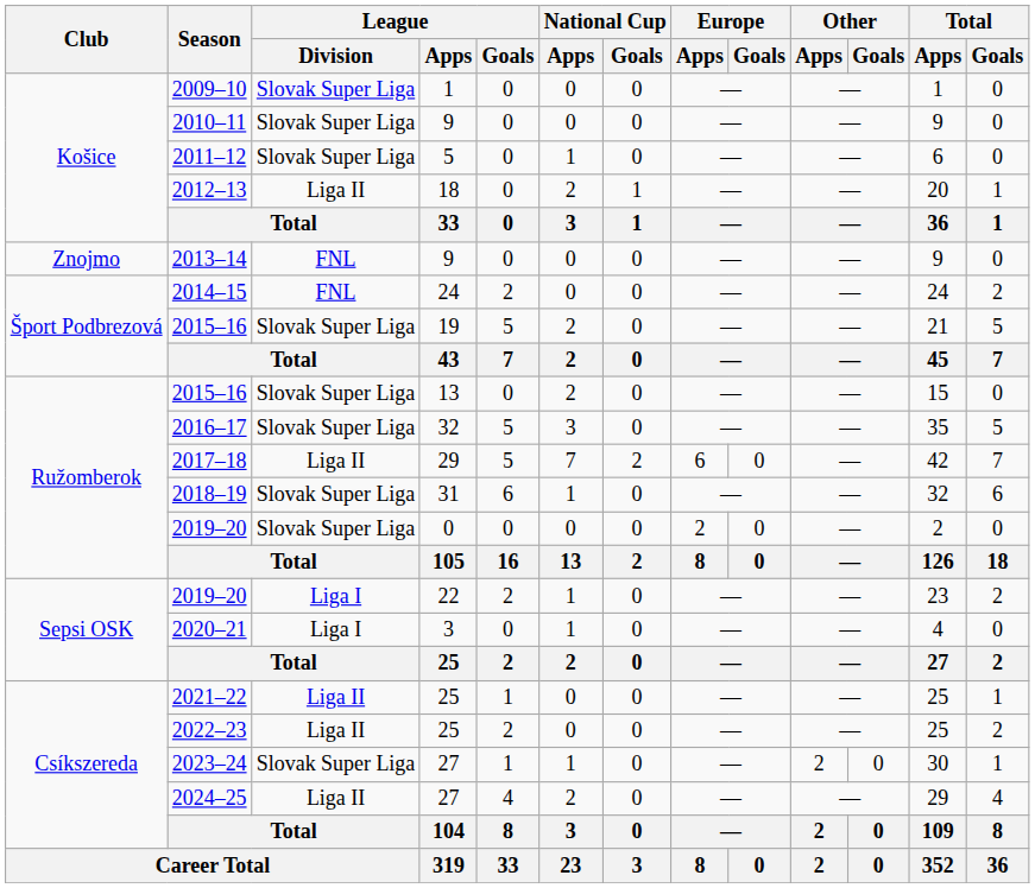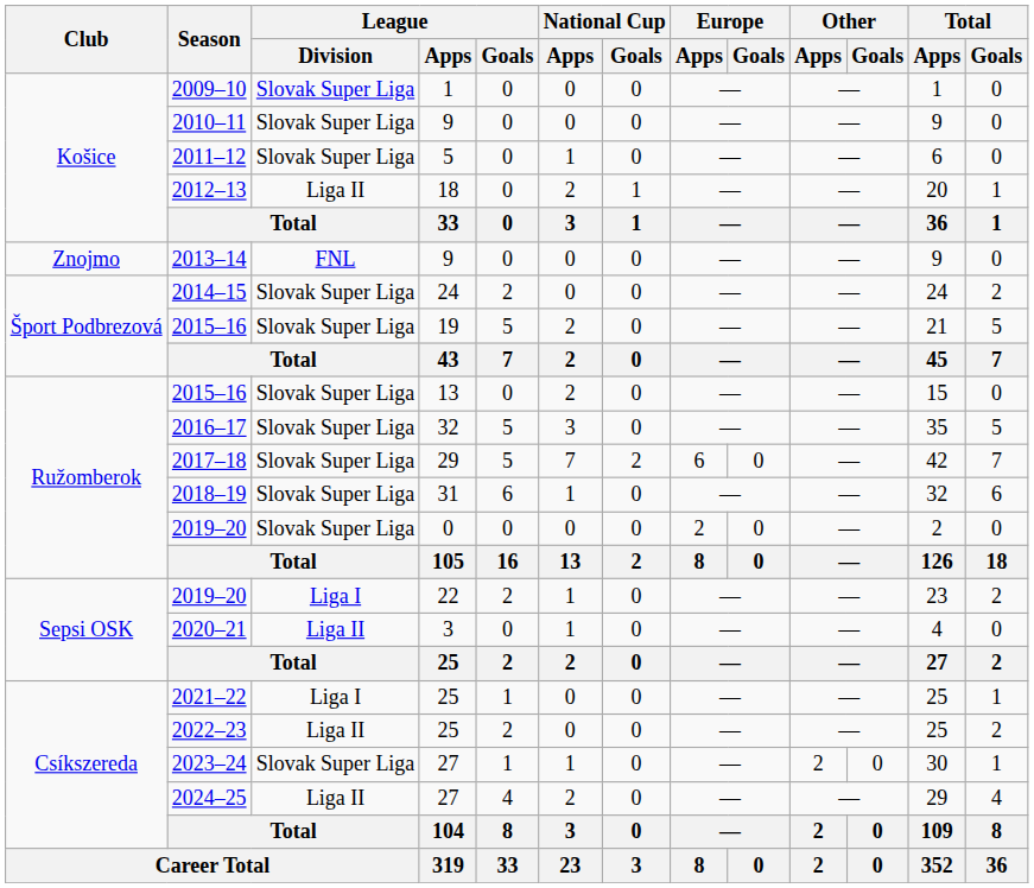 <table class=wikitable style=text-align:center>
 <tr>
 <th rowspan=2>Club</th>
 <th rowspan=2>Season</th>
 <th colspan=3>League</th>
 <th colspan=2>National Cup</th>
 <th colspan=2>Europe</th>
 <th colspan=2>Other</th>
 <th colspan=2>Total</th>
 </tr>
 <tr>
 <th>Division</th>
 <th>Apps</th>
 <th>Goals</th>
 <th>Apps</th>
 <th>Goals</th>
 <th>Apps</th>
 <th>Goals</th>
 <th>Apps</th>
 <th>Goals</th>
 <th>Apps</th>
 <th>Goals</th>
 </tr>
 <tr>
 <td rowspan="5"><a href='#'>Košice</a></td>
 <td><a href='#'>2009–10</a></td>
 <td><a href='#'>Slovak Super Liga</a></td>
 <td>1</td>
 <td>0</td>
 <td>0</td>
 <td>0</td>
 <td colspan="2">—</td>
 <td colspan="2">—</td>
 <td>1</td>
 <td>0</td>
 </tr>
 <tr>
 <td><a href='#'>2010–11</a></td>
 <td>Slovak Super Liga</td>
 <td>9</td>
 <td>0</td>
 <td>0</td>
 <td>0</td>
 <td colspan="2">—</td>
 <td colspan="2">—</td>
 <td>9</td>
 <td>0</td>
 </tr>
 <tr>
 <td><a href='#'>2011–12</a></td>
 <td>Slovak Super Liga</td>
 <td>5</td>
 <td>0</td>
 <td>1</td>
 <td>0</td>
 <td colspan="2">—</td>
 <td colspan="2">—</td>
 <td>6</td>
 <td>0</td>
 </tr>
 <tr>
 <td><a href='#'>2012–13</a></td>
 <td>Liga II</td>
 <td>18</td>
 <td>0</td>
 <td>2</td>
 <td>1</td>
 <td colspan="2">—</td>
 <td colspan="2">—</td>
 <td>20</td>
 <td>1</td>
 </tr>
 <tr>
 <th colspan="2">Total</th>
 <th>33</th>
 <th>0</th>
 <th>3</th>
 <th>1</th>
 <th colspan="2">—</th>
 <th colspan="2">—</th>
 <th>36</th>
 <th>1</th>
 </tr>
 <tr>
 <td><a href='#'>Znojmo</a></td>
 <td><a href='#'>2013–14</a></td>
 <td><a href='#'>FNL</a></td>
 <td>9</td>
 <td>0</td>
 <td>0</td>
 <td>0</td>
 <td colspan="2">—</td>
 <td colspan="2">—</td>
 <td>9</td>
 <td>0</td>
 </tr>
 <tr>
 <td rowspan="3"><a href='#'>Šport Podbrezová</a></td>
 <td><a href='#'>2014–15</a></td>
-<td><a href='#'>FNL</a></td>
+<td>Slovak Super Liga</td>
 <td>24</td>
 <td>2</td>
 <td>0</td>
 <td>0</td>
 <td colspan="2">—</td>
 <td colspan="2">—</td>
 <td>24</td>
 <td>2</td>
 </tr>
 <tr>
 <td><a href='#'>2015–16</a></td>
 <td>Slovak Super Liga</td>
 <td>19</td>
 <td>5</td>
 <td>2</td>
 <td>0</td>
 <td colspan="2">—</td>
 <td colspan="2">—</td>
 <td>21</td>
 <td>5</td>
 </tr>
 <tr>
 <th colspan="2">Total</th>
 <th>43</th>
 <th>7</th>
 <th>2</th>
 <th>0</th>
 <th colspan="2">—</th>
 <th colspan="2">—</th>
 <th>45</th>
 <th>7</th>
 </tr>
 <tr>
 <td rowspan="6"><a href='#'>Ružomberok</a></td>
 <td><a href='#'>2015–16</a></td>
 <td>Slovak Super Liga</td>
 <td>13</td>
 <td>0</td>
 <td>2</td>
 <td>0</td>
 <td colspan="2">—</td>
 <td colspan="2">—</td>
 <td>15</td>
 <td>0</td>
 </tr>
 <tr>
 <td><a href='#'>2016–17</a></td>
 <td>Slovak Super Liga</td>
 <td>32</td>
 <td>5</td>
 <td>3</td>
 <td>0</td>
 <td colspan="2">—</td>
 <td colspan="2">—</td>
 <td>35</td>
 <td>5</td>
 </tr>
 <tr>
 <td><a href='#'>2017–18</a></td>
-<td>Liga II</td>
+<td>Slovak Super Liga</td>
 <td>29</td>
 <td>5</td>
 <td>7</td>
 <td>2</td>
 <td>6</td>
 <td>0</td>
 <td colspan="2">—</td>
 <td>42</td>
 <td>7</td>
 </tr>
 <tr>
 <td><a href='#'>2018–19</a></td>
 <td>Slovak Super Liga</td>
 <td>31</td>
 <td>6</td>
 <td>1</td>
 <td>0</td>
 <td colspan="2">—</td>
 <td colspan="2">—</td>
 <td>32</td>
 <td>6</td>
 </tr>
 <tr>
 <td><a href='#'>2019–20</a></td>
 <td>Slovak Super Liga</td>
 <td>0</td>
 <td>0</td>
 <td>0</td>
 <td>0</td>
 <td>2</td>
 <td>0</td>
 <td colspan="2">—</td>
 <td>2</td>
 <td>0</td>
 </tr>
 <tr>
 <th colspan="2">Total</th>
 <th>105</th>
 <th>16</th>
 <th>13</th>
 <th>2</th>
 <th>8</th>
 <th>0</th>
 <th colspan="2">—</th>
 <th>126</th>
 <th>18</th>
 </tr>
 <tr>
 <td rowspan="3"><a href='#'>Sepsi OSK</a></td>
 <td><a href='#'>2019–20</a></td>
 <td><a href='#'>Liga I</a></td>
 <td>22</td>
 <td>2</td>
 <td>1</td>
 <td>0</td>
 <td colspan="2">—</td>
 <td colspan="2">—</td>
 <td>23</td>
 <td>2</td>
 </tr>
 <tr>
 <td><a href='#'>2020–21</a></td>
-<td>Liga I</td>
+<td><a href='#'>Liga II</a></td>
 <td>3</td>
 <td>0</td>
 <td>1</td>
 <td>0</td>
 <td colspan="2">—</td>
 <td colspan="2">—</td>
 <td>4</td>
 <td>0</td>
 </tr>
 <tr>
 <th colspan="2">Total</th>
 <th>25</th>
 <th>2</th>
 <th>2</th>
 <th>0</th>
 <th colspan="2">—</th>
 <th colspan="2">—</th>
 <th>27</th>
 <th>2</th>
 </tr>
 <tr>
 <td rowspan="5"><a href='#'>Csíkszereda</a></td>
 <td><a href='#'>2021–22</a></td>
-<td><a href='#'>Liga II</a></td>
+<td>Liga I</td>
 <td>25</td>
 <td>1</td>
 <td>0</td>
 <td>0</td>
 <td colspan="2">—</td>
 <td colspan="2">—</td>
 <td>25</td>
 <td>1</td>
 </tr>
 <tr>
 <td><a href='#'>2022–23</a></td>
 <td>Liga II</td>
 <td>25</td>
 <td>2</td>
 <td>0</td>
 <td>0</td>
 <td colspan="2">—</td>
 <td colspan="2">—</td>
 <td>25</td>
 <td>2</td>
 </tr>
 <tr>
 <td><a href='#'>2023–24</a></td>
 <td>Slovak Super Liga</td>
 <td>27</td>
 <td>1</td>
 <td>1</td>
 <td>0</td>
 <td colspan="2">—</td>
 <td>2</td>
 <td>0</td>
 <td>30</td>
 <td>1</td>
 </tr>
 <tr>
 <td><a href='#'>2024–25</a></td>
 <td>Liga II</td>
 <td>27</td>
 <td>4</td>
 <td>2</td>
 <td>0</td>
 <td colspan="2">—</td>
 <td colspan="2">—</td>
 <td>29</td>
 <td>4</td>
 </tr>
 <tr>
 <th colspan="2">Total</th>
 <th>104</th>
 <th>8</th>
 <th>3</th>
 <th>0</th>
 <th colspan="2">—</th>
 <th>2</th>
 <th>0</th>
 <th>109</th>
 <th>8</th>
 </tr>
 <tr>
 <th colspan="3"><strong>Career Total</strong></th>
 <th>319</th>
 <th>33</th>
 <th>23</th>
 <th>3</th>
 <th>8</th>
 <th>0</th>
 <th>2</th>
 <th>0</th>
 <th>352</th>
 <th>36</th>
 </tr>
 </table>
